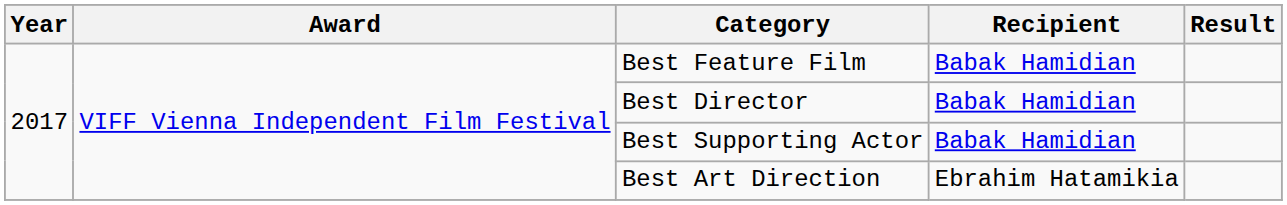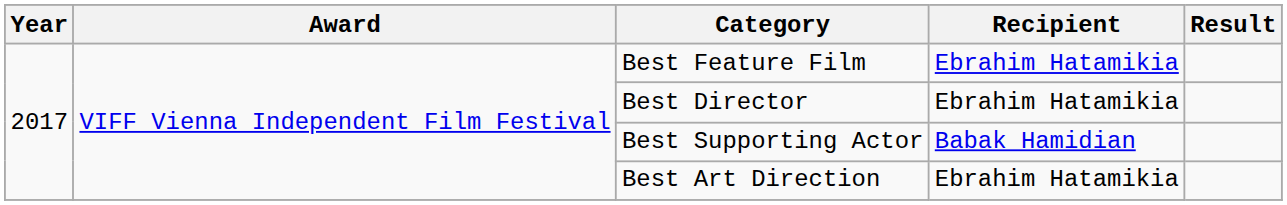 <table class="wikitable">
 <tr>
 <th>Year</th>
 <th>Award</th>
 <th>Category</th>
 <th>Recipient</th>
 <th>Result</th>
 </tr>
 <tr>
 <td rowspan="4">2017</td>
 <td rowspan="4" style="text-align:center;"><a href='#'>VIFF Vienna Independent Film Festival</a></td>
 <td>Best Feature Film</td>
-<td><a href='#'>Babak Hamidian</a></td>
+<td><a href='#'>Ebrahim Hatamikia</a></td>
 <td></td>
 </tr>
 <tr>
 <td>Best Director</td>
-<td><a href='#'>Babak Hamidian</a></td>
+<td>Ebrahim Hatamikia</td>
 <td></td>
 </tr>
 <tr>
 <td>Best Supporting Actor</td>
 <td><a href='#'>Babak Hamidian</a></td>
 <td></td>
 </tr>
 <tr>
 <td>Best Art Direction</td>
 <td>Ebrahim Hatamikia</td>
 <td></td>
 </tr>
 </table>
